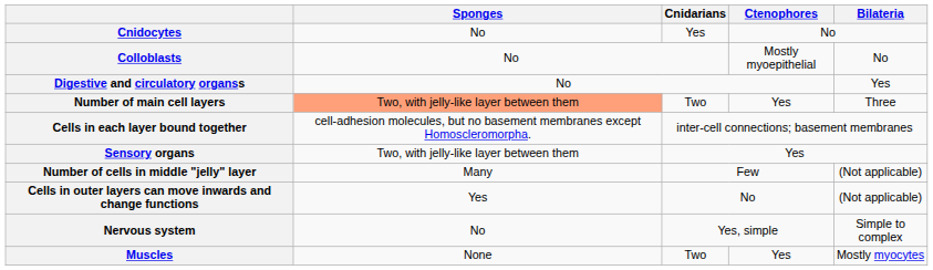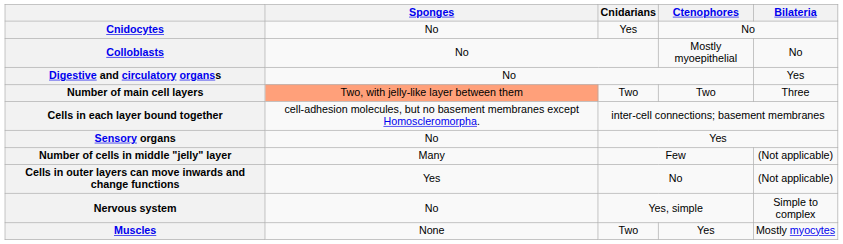 <table class="wikitable" style="margin-left:4px">
 <tr>
 <th> </th>
 <th><a href='#'>Sponges</a></th>
 <th>Cnidarians</th>
 <th><a href='#'>Ctenophores</a></th>
 <th><a href='#'>Bilateria</a></th>
 </tr>
 <tr style="text-align:center;">
 <th><a href='#'>Cnidocytes</a></th>
 <td>No</td>
 <td>Yes</td>
 <td colspan=2>No</td>
 </tr>
 <tr style="text-align:center;">
 <th><a href='#'>Colloblasts</a></th>
 <td colspan=2>No</td>
 <td>Mostly myoepithelial</td>
 <td>No</td>
 </tr>
 <tr style="text-align:center;">
 <th><a href='#'>Digestive</a> and <a href='#'>circulatory</a> <a href='#'>organs</a>s</th>
 <td colspan=3>No</td>
 <td>Yes</td>
 </tr>
 <tr style="text-align:center;">
 <th>Number of main cell layers</th>
 <td style="background: lightsalmon;">Two, with jelly-like layer between them</td>
 <td>Two</td>
-<td>Yes</td>
+<td>Two</td>
 <td>Three</td>
 </tr>
 <tr style="text-align:center;">
 <th>Cells in each layer bound together</th>
 <td>cell-adhesion molecules, but no basement membranes except <a href='#'>Homoscleromorpha</a>.</td>
 <td colspan=3>inter-cell connections; basement membranes</td>
 </tr>
 <tr style="text-align:center;">
 <th><a href='#'>Sensory</a> organs</th>
-<td>Two, with jelly-like layer between them</td>
+<td>No</td>
 <td colspan=3>Yes</td>
 </tr>
 <tr style="text-align:center;">
 <th>Number of cells in middle "jelly" layer</th>
 <td>Many</td>
 <td colspan=2>Few</td>
 <td>(Not applicable)</td>
 </tr>
 <tr style="text-align:center;">
 <th>Cells in outer layers can move inwards and change functions</th>
 <td>Yes</td>
 <td colspan=2>No</td>
 <td>(Not applicable)</td>
 </tr>
 <tr style="text-align:center;">
 <th>Nervous system</th>
 <td>No</td>
 <td colspan=2>Yes, simple</td>
 <td>Simple to complex</td>
 </tr>
 <tr style="text-align:center;">
 <th><a href='#'>Muscles</a></th>
 <td>None</td>
 <td>Two</td>
 <td>Yes</td>
 <td>Mostly <a href='#'>myocytes</a></td>
 </tr>
 </table>
